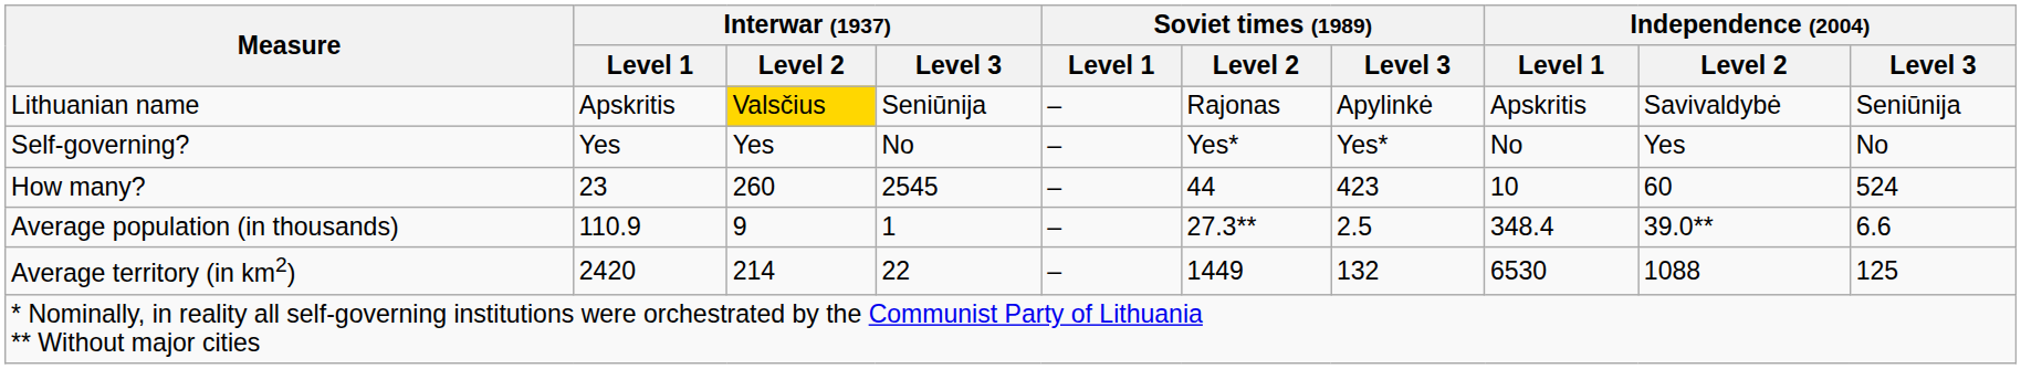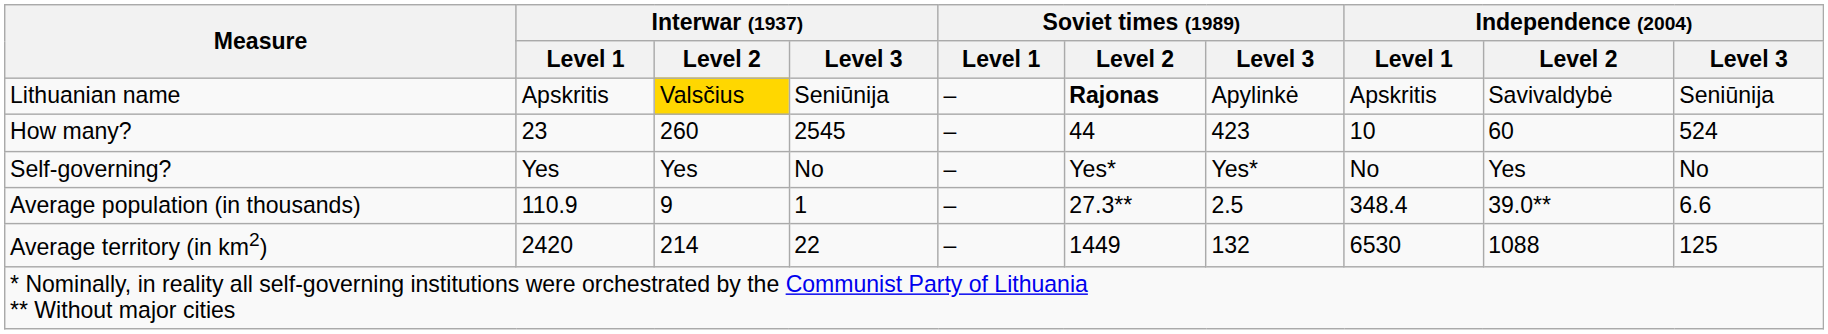 <table class=wikitable width=100% align=center>
 <tr>
 <th rowspan=2>Measure</th>
 <th colspan=3>Interwar <small>(1937)</small></th>
 <th colspan=3>Soviet times <small>(1989)</small></th>
 <th colspan=3>Independence <small>(2004)</small></th>
 </tr>
 <tr>
 <th>Level 1</th>
 <th>Level 2</th>
 <th>Level 3</th>
 <th>Level 1</th>
 <th>Level 2</th>
 <th>Level 3</th>
 <th>Level 1</th>
 <th>Level 2</th>
 <th>Level 3</th>
 </tr>
 <tr>
 <td>Lithuanian name</td>
 <td>Apskritis</td>
 <td style="background: gold;">Valsčius</td>
 <td>Seniūnija</td>
 <td>–</td>
-<td>Rajonas</td>
+<td><strong>Rajonas</strong></td>
 <td>Apylinkė</td>
 <td>Apskritis</td>
 <td>Savivaldybė</td>
 <td>Seniūnija</td>
+</tr>
+<tr>
+<td>How many?</td>
+<td>23</td>
+<td>260</td>
+<td>2545</td>
+<td>–</td>
+<td>44</td>
+<td>423</td>
+<td>10</td>
+<td>60</td>
+<td>524</td>
 </tr>
 <tr>
 <td>Self-governing?</td>
 <td>Yes</td>
 <td>Yes</td>
 <td>No</td>
 <td>–</td>
 <td>Yes*</td>
 <td>Yes*</td>
 <td>No</td>
 <td>Yes</td>
 <td>No</td>
-</tr>
-<tr>
-<td>How many?</td>
-<td>23</td>
-<td>260</td>
-<td>2545</td>
-<td>–</td>
-<td>44</td>
-<td>423</td>
-<td>10</td>
-<td>60</td>
-<td>524</td>
 </tr>
 <tr>
 <td>Average population (in thousands)</td>
 <td>110.9</td>
 <td>9</td>
 <td>1</td>
 <td>–</td>
 <td>27.3**</td>
 <td>2.5</td>
 <td>348.4</td>
 <td>39.0**</td>
 <td>6.6</td>
 </tr>
 <tr>
 <td>Average territory (in km<sup>2</sup>)</td>
 <td>2420</td>
 <td>214</td>
 <td>22</td>
 <td>–</td>
 <td>1449</td>
 <td>132</td>
 <td>6530</td>
 <td>1088</td>
 <td>125</td>
 </tr>
 <tr>
 <td colspan=10>* Nominally, in reality all self-governing institutions were orchestrated by the <a href='#'>Communist Party of Lithuania</a> <br>** Without major cities</td>
 </tr>
 </table>
